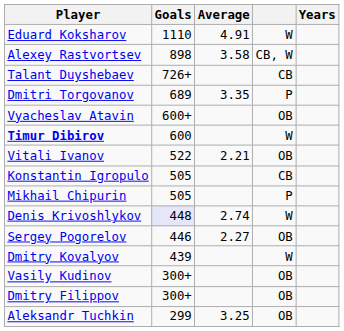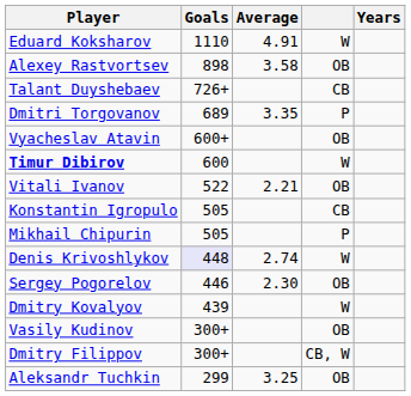 <table class="wikitable sortable static-row-numbers" style="text-align:right;">
 <tr>
 <th>Player</th>
 <th>Goals</th>
 <th>Average</th>
 <th></th>
 <th>Years</th>
 </tr>
 <tr>
 <td style="text-align:left;"><a href='#'>Eduard Koksharov</a></td>
 <td>1110</td>
 <td>4.91</td>
 <td>W</td>
 <td></td>
 </tr>
 <tr>
 <td style="text-align:left;"><a href='#'>Alexey Rastvortsev</a></td>
 <td>898</td>
 <td>3.58</td>
-<td>CB, W</td>
+<td>OB</td>
 <td></td>
 </tr>
 <tr>
 <td style="text-align:left;"><a href='#'>Talant Duyshebaev</a></td>
 <td>726+</td>
 <td></td>
 <td>CB</td>
 <td></td>
 </tr>
 <tr>
 <td style="text-align:left;"><a href='#'>Dmitri Torgovanov</a></td>
 <td>689</td>
 <td>3.35</td>
 <td>P</td>
 <td></td>
 </tr>
 <tr>
 <td style="text-align:left;"><a href='#'>Vyacheslav Atavin</a></td>
 <td>600+</td>
 <td></td>
 <td>OB</td>
 <td></td>
 </tr>
 <tr>
 <td style="text-align:left;"><strong><a href='#'>Timur Dibirov</a></strong></td>
 <td>600</td>
 <td></td>
 <td>W</td>
 <td></td>
 </tr>
 <tr>
 <td style="text-align:left;"><a href='#'>Vitali Ivanov</a></td>
 <td>522</td>
 <td>2.21</td>
 <td>OB</td>
 <td></td>
 </tr>
 <tr>
 <td style="text-align:left;"><a href='#'>Konstantin Igropulo</a></td>
 <td>505</td>
 <td></td>
 <td>CB</td>
 <td></td>
 </tr>
 <tr>
 <td style="text-align:left;"><a href='#'>Mikhail Chipurin</a></td>
 <td>505</td>
 <td></td>
 <td>P</td>
 <td></td>
 </tr>
 <tr>
 <td style="text-align:left;"><a href='#'>Denis Krivoshlykov</a></td>
 <td style="background: lavender;">448</td>
 <td>2.74</td>
 <td>W</td>
 <td></td>
 </tr>
 <tr>
 <td style="text-align:left;"><a href='#'>Sergey Pogorelov</a></td>
 <td>446</td>
-<td>2.27</td>
+<td>2.30</td>
 <td>OB</td>
 <td></td>
 </tr>
 <tr>
 <td style="text-align:left;"><a href='#'>Dmitry Kovalyov</a></td>
 <td>439</td>
 <td></td>
 <td>W</td>
 <td></td>
 </tr>
 <tr>
 <td style="text-align:left;"><a href='#'>Vasily Kudinov</a></td>
 <td>300+</td>
 <td></td>
 <td>OB</td>
 <td></td>
 </tr>
 <tr>
 <td style="text-align:left;"><a href='#'>Dmitry Filippov</a></td>
 <td>300+</td>
 <td></td>
-<td>OB</td>
+<td>CB, W</td>
 <td></td>
 </tr>
 <tr>
 <td style="text-align:left;"><a href='#'>Aleksandr Tuchkin</a></td>
 <td>299</td>
 <td>3.25</td>
 <td>OB</td>
 <td></td>
 </tr>
 </table>
